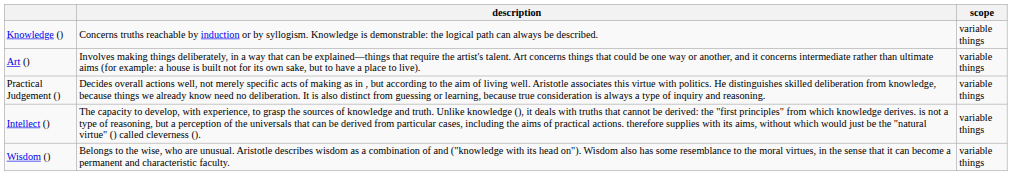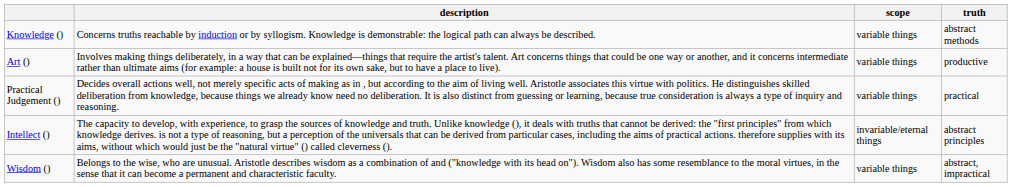 <table class="wikitable">
 <tr>
 <th></th>
 <th>description</th>
 <th>scope</th>
+<th>truth</th>
 </tr>
 <tr>
 <td><a href='#'>Knowledge</a> ()</td>
 <td>Concerns truths reachable by <a href='#'>induction</a> or by syllogism. Knowledge is demonstrable: the logical path can always be described.</td>
 <td>variable things</td>
+<td>abstract methods</td>
 </tr>
 <tr>
 <td><a href='#'>Art</a> ()</td>
 <td>Involves making things deliberately, in a way that can be explained—things that require the artist's talent. Art concerns things that could be one way or another, and it concerns intermediate rather than ultimate aims (for example: a house is built not for its own sake, but to have a place to live).</td>
 <td>variable things</td>
+<td>productive</td>
 </tr>
 <tr>
 <td>Practical Judgement ()</td>
 <td>Decides overall actions well, not merely specific acts of making as in , but according to the aim of living well. Aristotle associates this virtue with politics. He distinguishes skilled deliberation from knowledge, because things we already know need no deliberation. It is also distinct from guessing or learning, because true consideration is always a type of inquiry and reasoning.</td>
 <td>variable things</td>
+<td>practical</td>
 </tr>
 <tr>
 <td><a href='#'>Intellect</a> ()</td>
 <td>The capacity to develop, with experience, to grasp the sources of knowledge and truth. Unlike knowledge (), it deals with truths that cannot be derived: the "first principles" from which knowledge derives.  is not a type of reasoning, but a perception of the universals that can be derived from particular cases, including the aims of practical actions.  therefore supplies  with its aims, without which  would just be the "natural virtue" () called cleverness ().</td>
-<td>variable things</td>
+<td>invariable/eternal things</td>
+<td>abstract principles</td>
 </tr>
 <tr>
 <td><a href='#'>Wisdom</a> ()</td>
 <td>Belongs to the wise, who are unusual. Aristotle describes wisdom as a combination of  and  ("knowledge with its head on"). Wisdom also has some resemblance to the moral virtues, in the sense that it can become a permanent and characteristic faculty.</td>
 <td>variable things</td>
+<td>abstract, impractical</td>
 </tr>
 </table>
